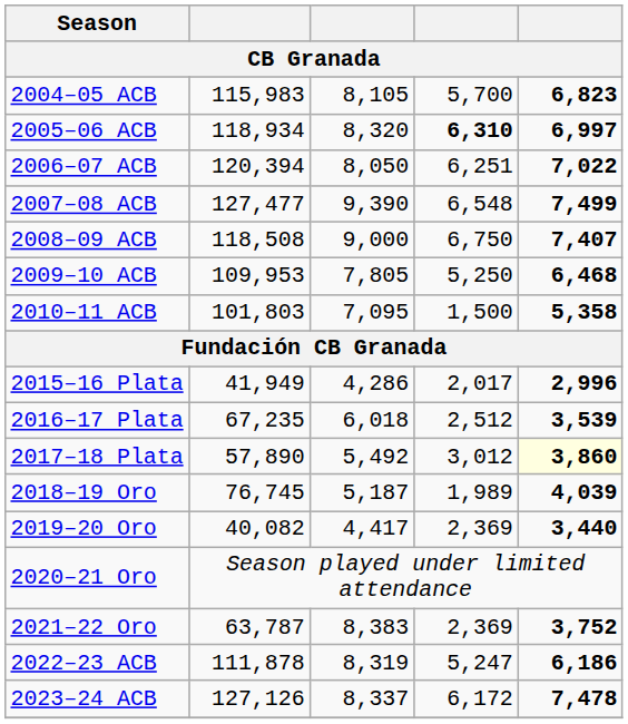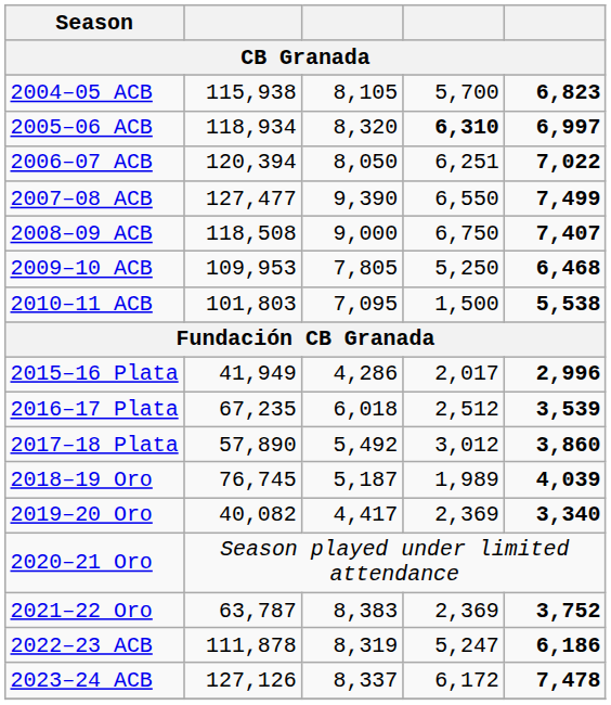 <table class="wikitable sortable" style="text-align:right">
 <tr>
 <th>Season</th>
 <th width=65></th>
 <th width=55></th>
 <th width=55></th>
 <th width=55></th>
 </tr>
 <tr>
 <th colspan=5>CB Granada</th>
 </tr>
 <tr>
 <td align=left><a href='#'>2004–05 ACB</a></td>
-<td>115,983</td>
+<td>115,938</td>
 <td>8,105</td>
 <td>5,700</td>
 <td><strong>6,823</strong></td>
 </tr>
 <tr>
 <td align=left><a href='#'>2005–06 ACB</a></td>
 <td>118,934</td>
 <td>8,320</td>
 <td><strong>6,310</strong></td>
 <td><strong>6,997</strong></td>
 </tr>
 <tr>
 <td align=left><a href='#'>2006–07 ACB</a></td>
 <td>120,394</td>
 <td>8,050</td>
 <td>6,251</td>
 <td><strong>7,022</strong></td>
 </tr>
 <tr>
 <td align=left><a href='#'>2007–08 ACB</a></td>
 <td>127,477</td>
 <td>9,390</td>
-<td>6,548</td>
+<td>6,550</td>
 <td><strong>7,499</strong></td>
 </tr>
 <tr>
 <td align=left><a href='#'>2008–09 ACB</a></td>
 <td>118,508</td>
 <td>9,000</td>
 <td>6,750</td>
 <td><strong>7,407</strong></td>
 </tr>
 <tr>
 <td align=left><a href='#'>2009–10 ACB</a></td>
 <td>109,953</td>
 <td>7,805</td>
 <td>5,250</td>
 <td><strong>6,468</strong></td>
 </tr>
 <tr>
 <td align=left><a href='#'>2010–11 ACB</a></td>
 <td>101,803</td>
 <td>7,095</td>
 <td>1,500</td>
-<td><strong>5,358</strong></td>
+<td><strong>5,538</strong></td>
 </tr>
 <tr>
 <th colspan=5>Fundación CB Granada</th>
 </tr>
 <tr>
 <td align=left><a href='#'>2015–16 Plata</a></td>
 <td>41,949</td>
 <td>4,286</td>
 <td>2,017</td>
 <td><strong>2,996</strong></td>
 </tr>
 <tr>
 <td align=left><a href='#'>2016–17 Plata</a></td>
 <td>67,235</td>
 <td>6,018</td>
 <td>2,512</td>
 <td><strong>3,539</strong></td>
 </tr>
 <tr>
 <td align=left><a href='#'>2017–18 Plata</a></td>
 <td>57,890</td>
 <td>5,492</td>
 <td>3,012</td>
-<td style="background: lightyellow;"><strong>3,860</strong></td>
+<td><strong>3,860</strong></td>
 </tr>
 <tr>
 <td align=left><a href='#'>2018–19 Oro</a></td>
 <td>76,745</td>
 <td>5,187</td>
 <td>1,989</td>
 <td><strong>4,039</strong></td>
 </tr>
 <tr>
 <td align=left><a href='#'>2019–20 Oro</a></td>
 <td>40,082</td>
 <td>4,417</td>
 <td>2,369</td>
-<td><strong>3,440</strong></td>
+<td><strong>3,340</strong></td>
 </tr>
 <tr>
 <td align=left><a href='#'>2020–21 Oro</a></td>
 <td colspan=4 align=center><em>Season played under limited attendance</em></td>
 </tr>
 <tr>
 <td align=left><a href='#'>2021–22 Oro</a></td>
 <td>63,787</td>
 <td>8,383</td>
 <td>2,369</td>
 <td><strong>3,752</strong></td>
 </tr>
 <tr>
 <td align=left><a href='#'>2022–23 ACB</a></td>
 <td>111,878</td>
 <td>8,319</td>
 <td>5,247</td>
 <td><strong>6,186</strong></td>
 </tr>
 <tr>
 <td align=left><a href='#'>2023–24 ACB</a></td>
 <td>127,126</td>
 <td>8,337</td>
 <td>6,172</td>
 <td><strong>7,478</strong></td>
 </tr>
 <tr>
 </tr>
 </table>
